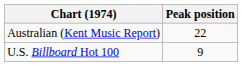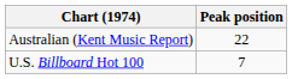 <table class="wikitable sortable">
 <tr>
 <th>Chart (1974)</th>
 <th>Peak position</th>
 </tr>
 <tr>
 <td>Australian (<a href='#'>Kent Music Report</a>)</td>
 <td align="center">22</td>
 </tr>
 <tr>
 <td>U.S. <a href='#'><em>Billboard</em> Hot 100</a></td>
-<td align="center">9</td>
+<td align="center">7</td>
 </tr>
 </table>
